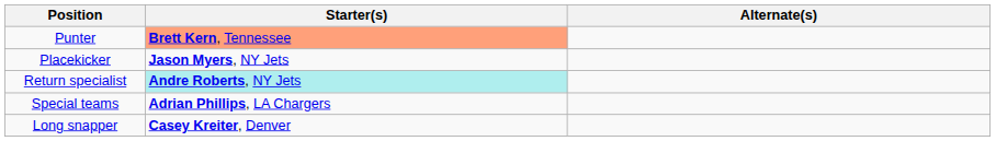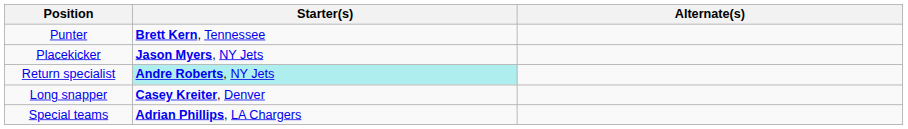 <table class="wikitable" style="width:90%;">
 <tr>
 <th style="width:10%;">Position</th>
 <th style="width:30%;">Starter(s)</th>
 <th style="width:30%;">Alternate(s)</th>
 </tr>
 <tr>
 <td align=center><a href='#'>Punter</a></td>
-<td style="background: lightsalmon;"> <strong><a href='#'>Brett Kern</a></strong>, <a href='#'>Tennessee</a></td>
+<td> <strong><a href='#'>Brett Kern</a></strong>, <a href='#'>Tennessee</a></td>
 <td></td>
 </tr>
 <tr>
 <td align=center><a href='#'>Placekicker</a></td>
 <td> <strong><a href='#'>Jason Myers</a></strong>, <a href='#'>NY Jets</a></td>
 <td></td>
 </tr>
 <tr>
 <td align=center><a href='#'>Return specialist</a></td>
 <td style="background: paleturquoise;"> <strong><a href='#'>Andre Roberts</a></strong>, <a href='#'>NY Jets</a></td>
 <td></td>
 </tr>
 <tr>
+<td align=center><a href='#'>Long snapper</a></td>
+<td> <strong><a href='#'>Casey Kreiter</a></strong>, <a href='#'>Denver</a></td>
+<td></td>
+</tr>
+<tr>
 <td align=center><a href='#'>Special teams</a></td>
 <td> <strong><a href='#'>Adrian Phillips</a></strong>, <a href='#'>LA Chargers</a></td>
 <td></td>
 </tr>
-<tr>
-<td align=center><a href='#'>Long snapper</a></td>
-<td> <strong><a href='#'>Casey Kreiter</a></strong>, <a href='#'>Denver</a></td>
-<td></td>
-</tr>
 </table>
